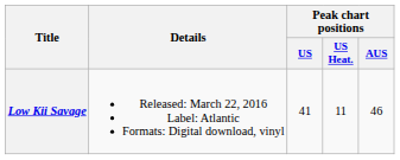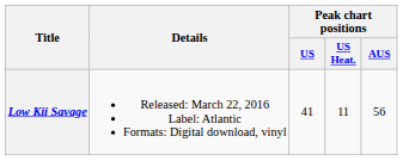 <table class="wikitable plainrowheaders" style="text-align:center;">
 <tr>
 <th scope="col" rowspan="2">Title</th>
 <th scope="col" rowspan="2">Details</th>
 <th scope="col" colspan="3">Peak chart positions</th>
 </tr>
 <tr>
 <th scope="col" style="width:2.8em;font-size:90%;"><a href='#'>US</a><br></th>
 <th scope="col" style="width:2.8em;font-size:90%;"><a href='#'>US<br>Heat.</a><br></th>
 <th scope="col" style="width:2.8em;font-size:90%;"><a href='#'>AUS</a><br></th>
 </tr>
 <tr>
 <th scope="row"><em><a href='#'>Low Kii Savage</a></em></th>
 <td><br><ul><li>Released: March 22, 2016</li><li>Label: Atlantic</li><li>Formats: Digital download, vinyl</li></ul></td>
 <td>41</td>
 <td>11</td>
-<td>46</td>
+<td>56</td>
 </tr>
 </table>
